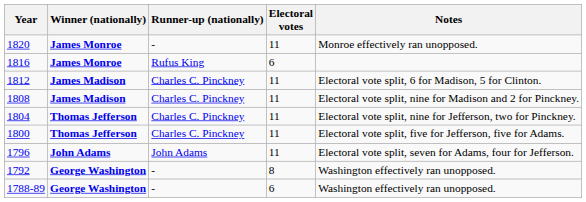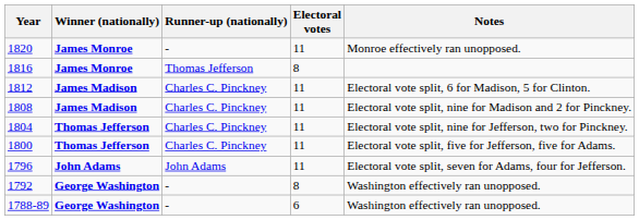 <table class="wikitable sortable">
 <tr>
 <th data-sort-type="number">Year</th>
 <th>Winner (nationally)</th>
 <th>Runner-up (nationally)</th>
 <th data-sort-type="number">Electoral<br>votes</th>
 <th class="unsortable">Notes</th>
 </tr>
 <tr>
 <td><a href='#'>1820</a></td>
 <td><strong><a href='#'>James Monroe</a></strong></td>
 <td>-</td>
 <td>11</td>
 <td>Monroe effectively ran unopposed.</td>
 </tr>
 <tr>
 <td><a href='#'>1816</a></td>
 <td><strong><a href='#'>James Monroe</a></strong></td>
-<td><a href='#'>Rufus King</a></td>
-<td>6</td>
+<td><a href='#'>Thomas Jefferson</a></td>
+<td>8</td>
 <td></td>
 </tr>
 <tr>
 <td><a href='#'>1812</a></td>
 <td><strong><a href='#'>James Madison</a></strong></td>
 <td><a href='#'>Charles C. Pinckney</a></td>
 <td>11</td>
 <td>Electoral vote split, 6 for Madison, 5 for Clinton.</td>
 </tr>
 <tr>
 <td><a href='#'>1808</a></td>
 <td><strong><a href='#'>James Madison</a></strong></td>
 <td><a href='#'>Charles C. Pinckney</a></td>
 <td>11</td>
 <td>Electoral vote split, nine for Madison and 2 for Pinckney.</td>
 </tr>
 <tr>
 <td><a href='#'>1804</a></td>
 <td><strong><a href='#'>Thomas Jefferson</a></strong></td>
 <td><a href='#'>Charles C. Pinckney</a></td>
 <td>11</td>
 <td>Electoral vote split, nine for Jefferson, two for Pinckney.</td>
 </tr>
 <tr>
 <td><a href='#'>1800</a></td>
 <td><strong><a href='#'>Thomas Jefferson</a></strong></td>
 <td><a href='#'>Charles C. Pinckney</a></td>
 <td>11</td>
 <td>Electoral vote split, five for Jefferson, five for Adams.</td>
 </tr>
 <tr>
 <td><a href='#'>1796</a></td>
 <td><strong><a href='#'>John Adams</a></strong></td>
 <td><a href='#'>John Adams</a></td>
 <td>11</td>
 <td>Electoral vote split, seven for Adams, four for Jefferson.</td>
 </tr>
 <tr>
 <td><a href='#'>1792</a></td>
 <td><strong><a href='#'>George Washington</a></strong></td>
 <td>-</td>
 <td>8</td>
 <td>Washington effectively ran unopposed.</td>
 </tr>
 <tr>
 <td><a href='#'>1788-89</a></td>
 <td><strong><a href='#'>George Washington</a></strong></td>
 <td>-</td>
 <td>6</td>
 <td>Washington effectively ran unopposed.</td>
 </tr>
 </table>
